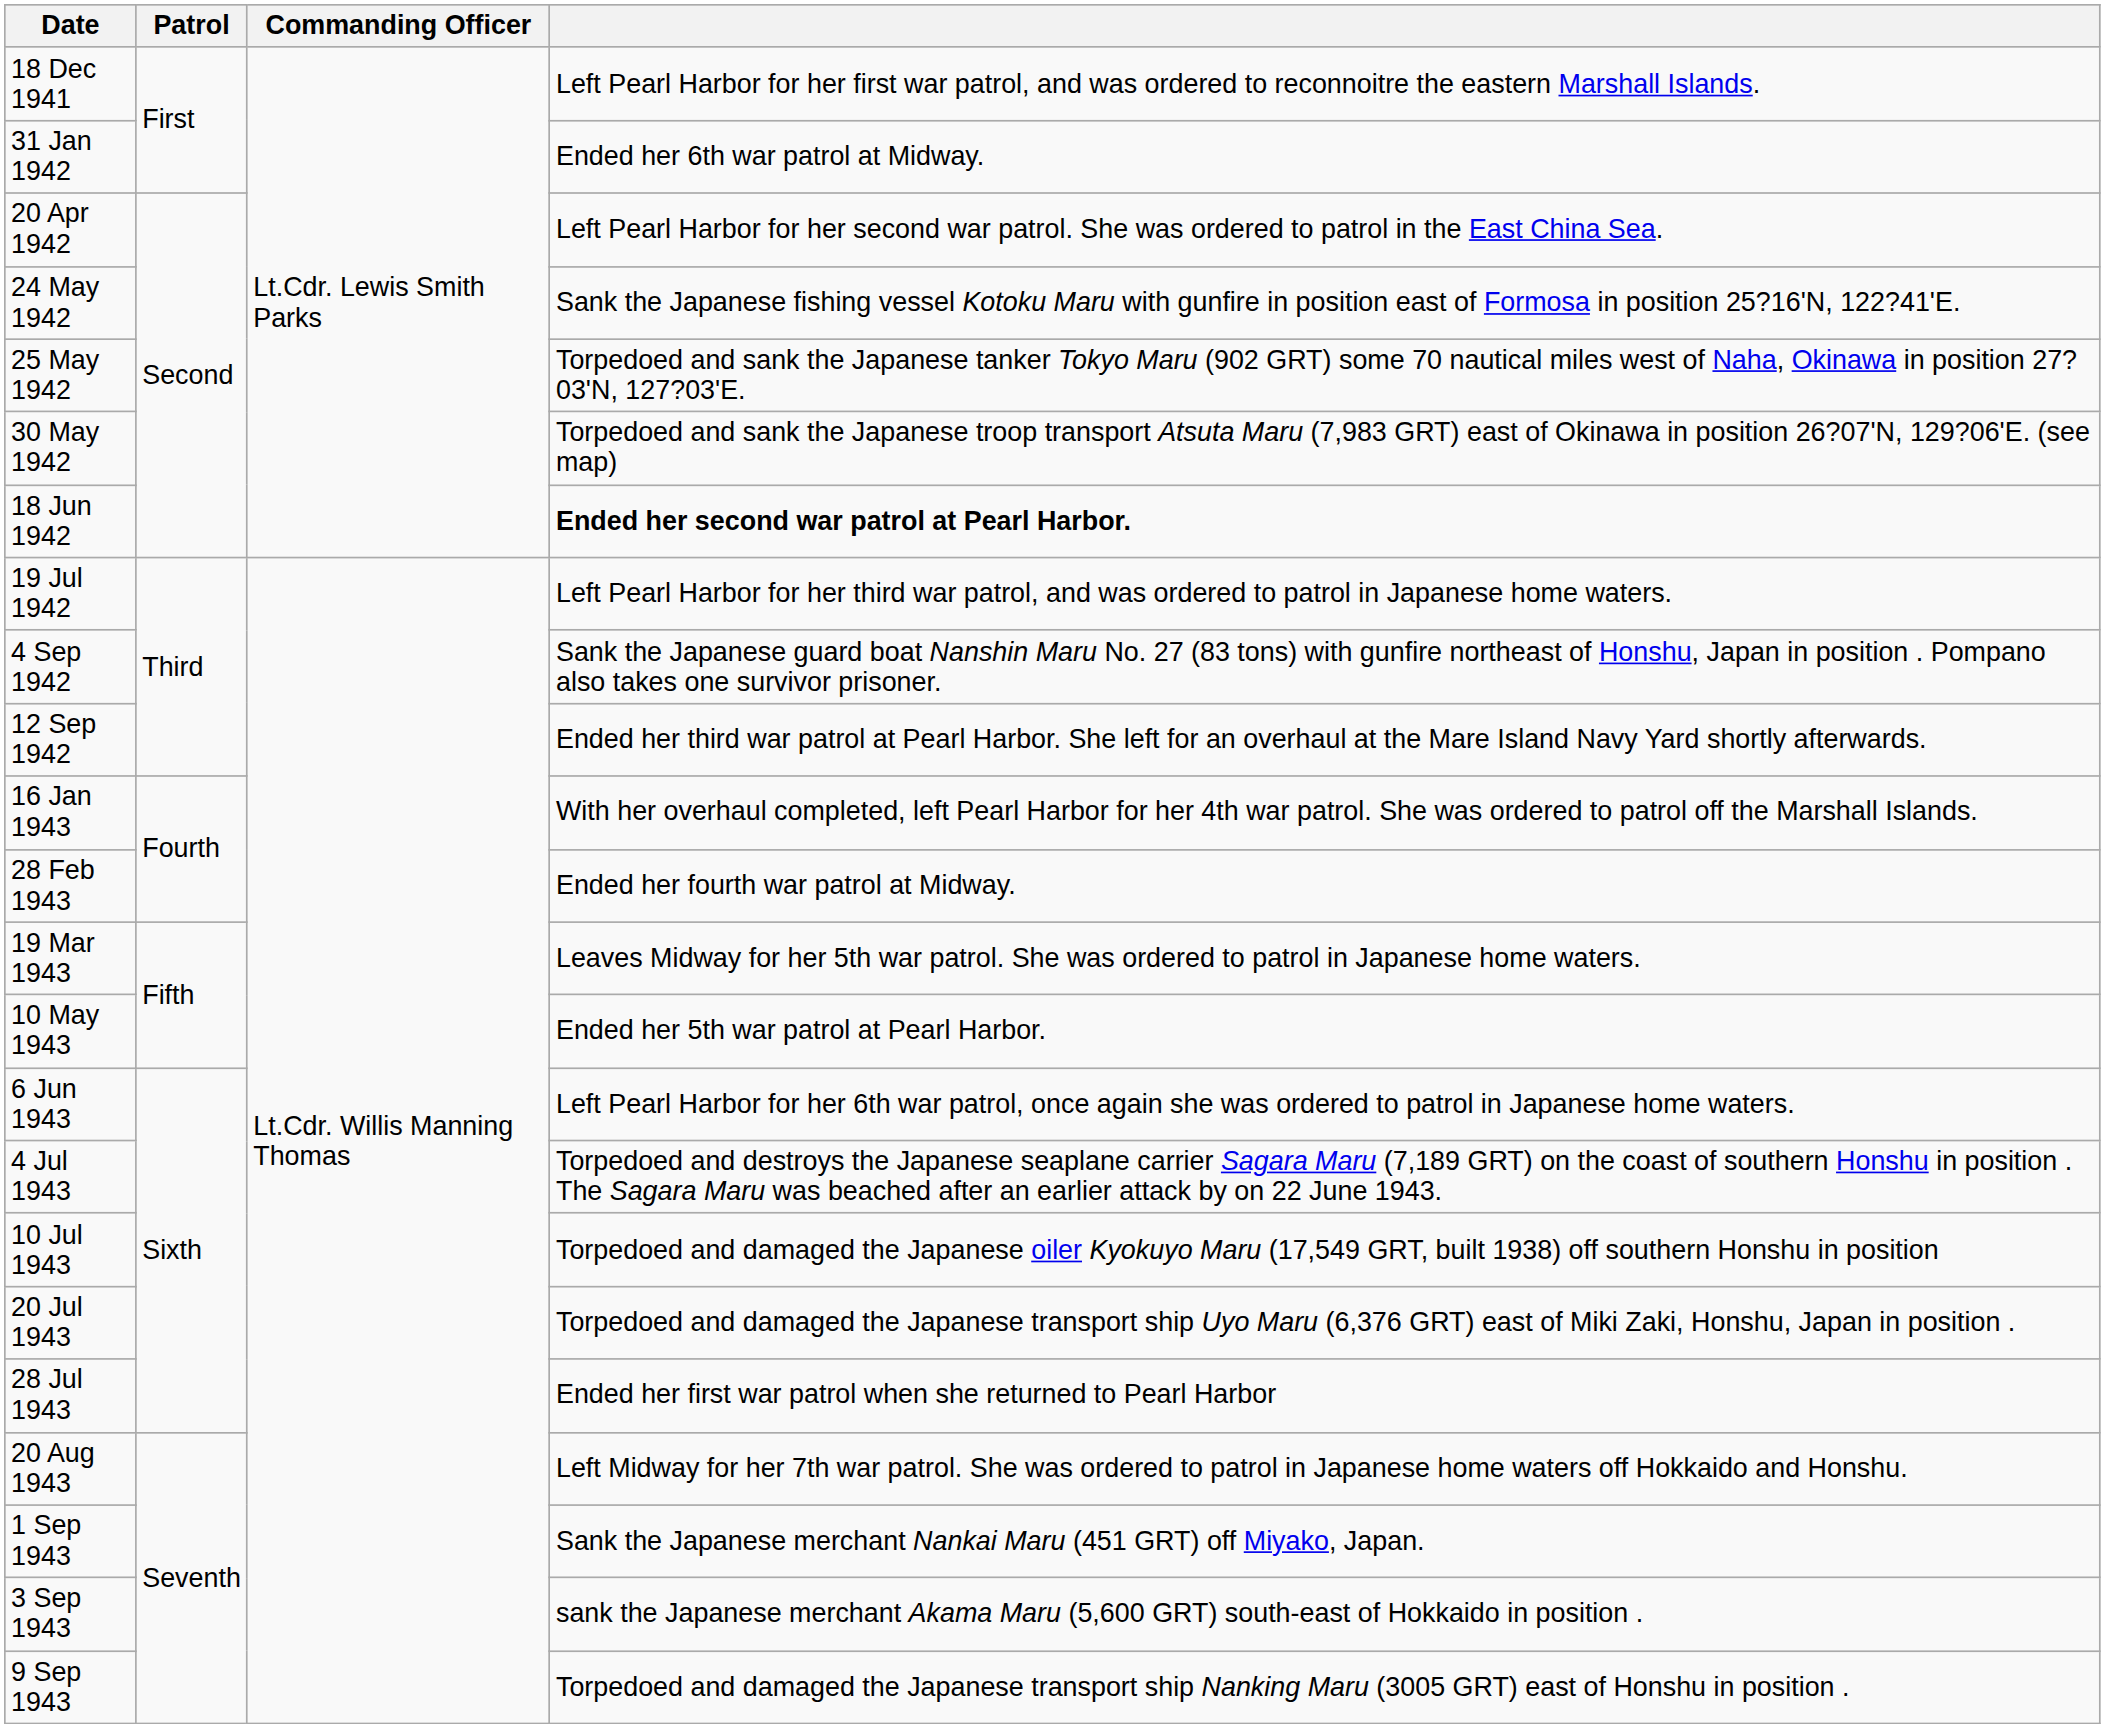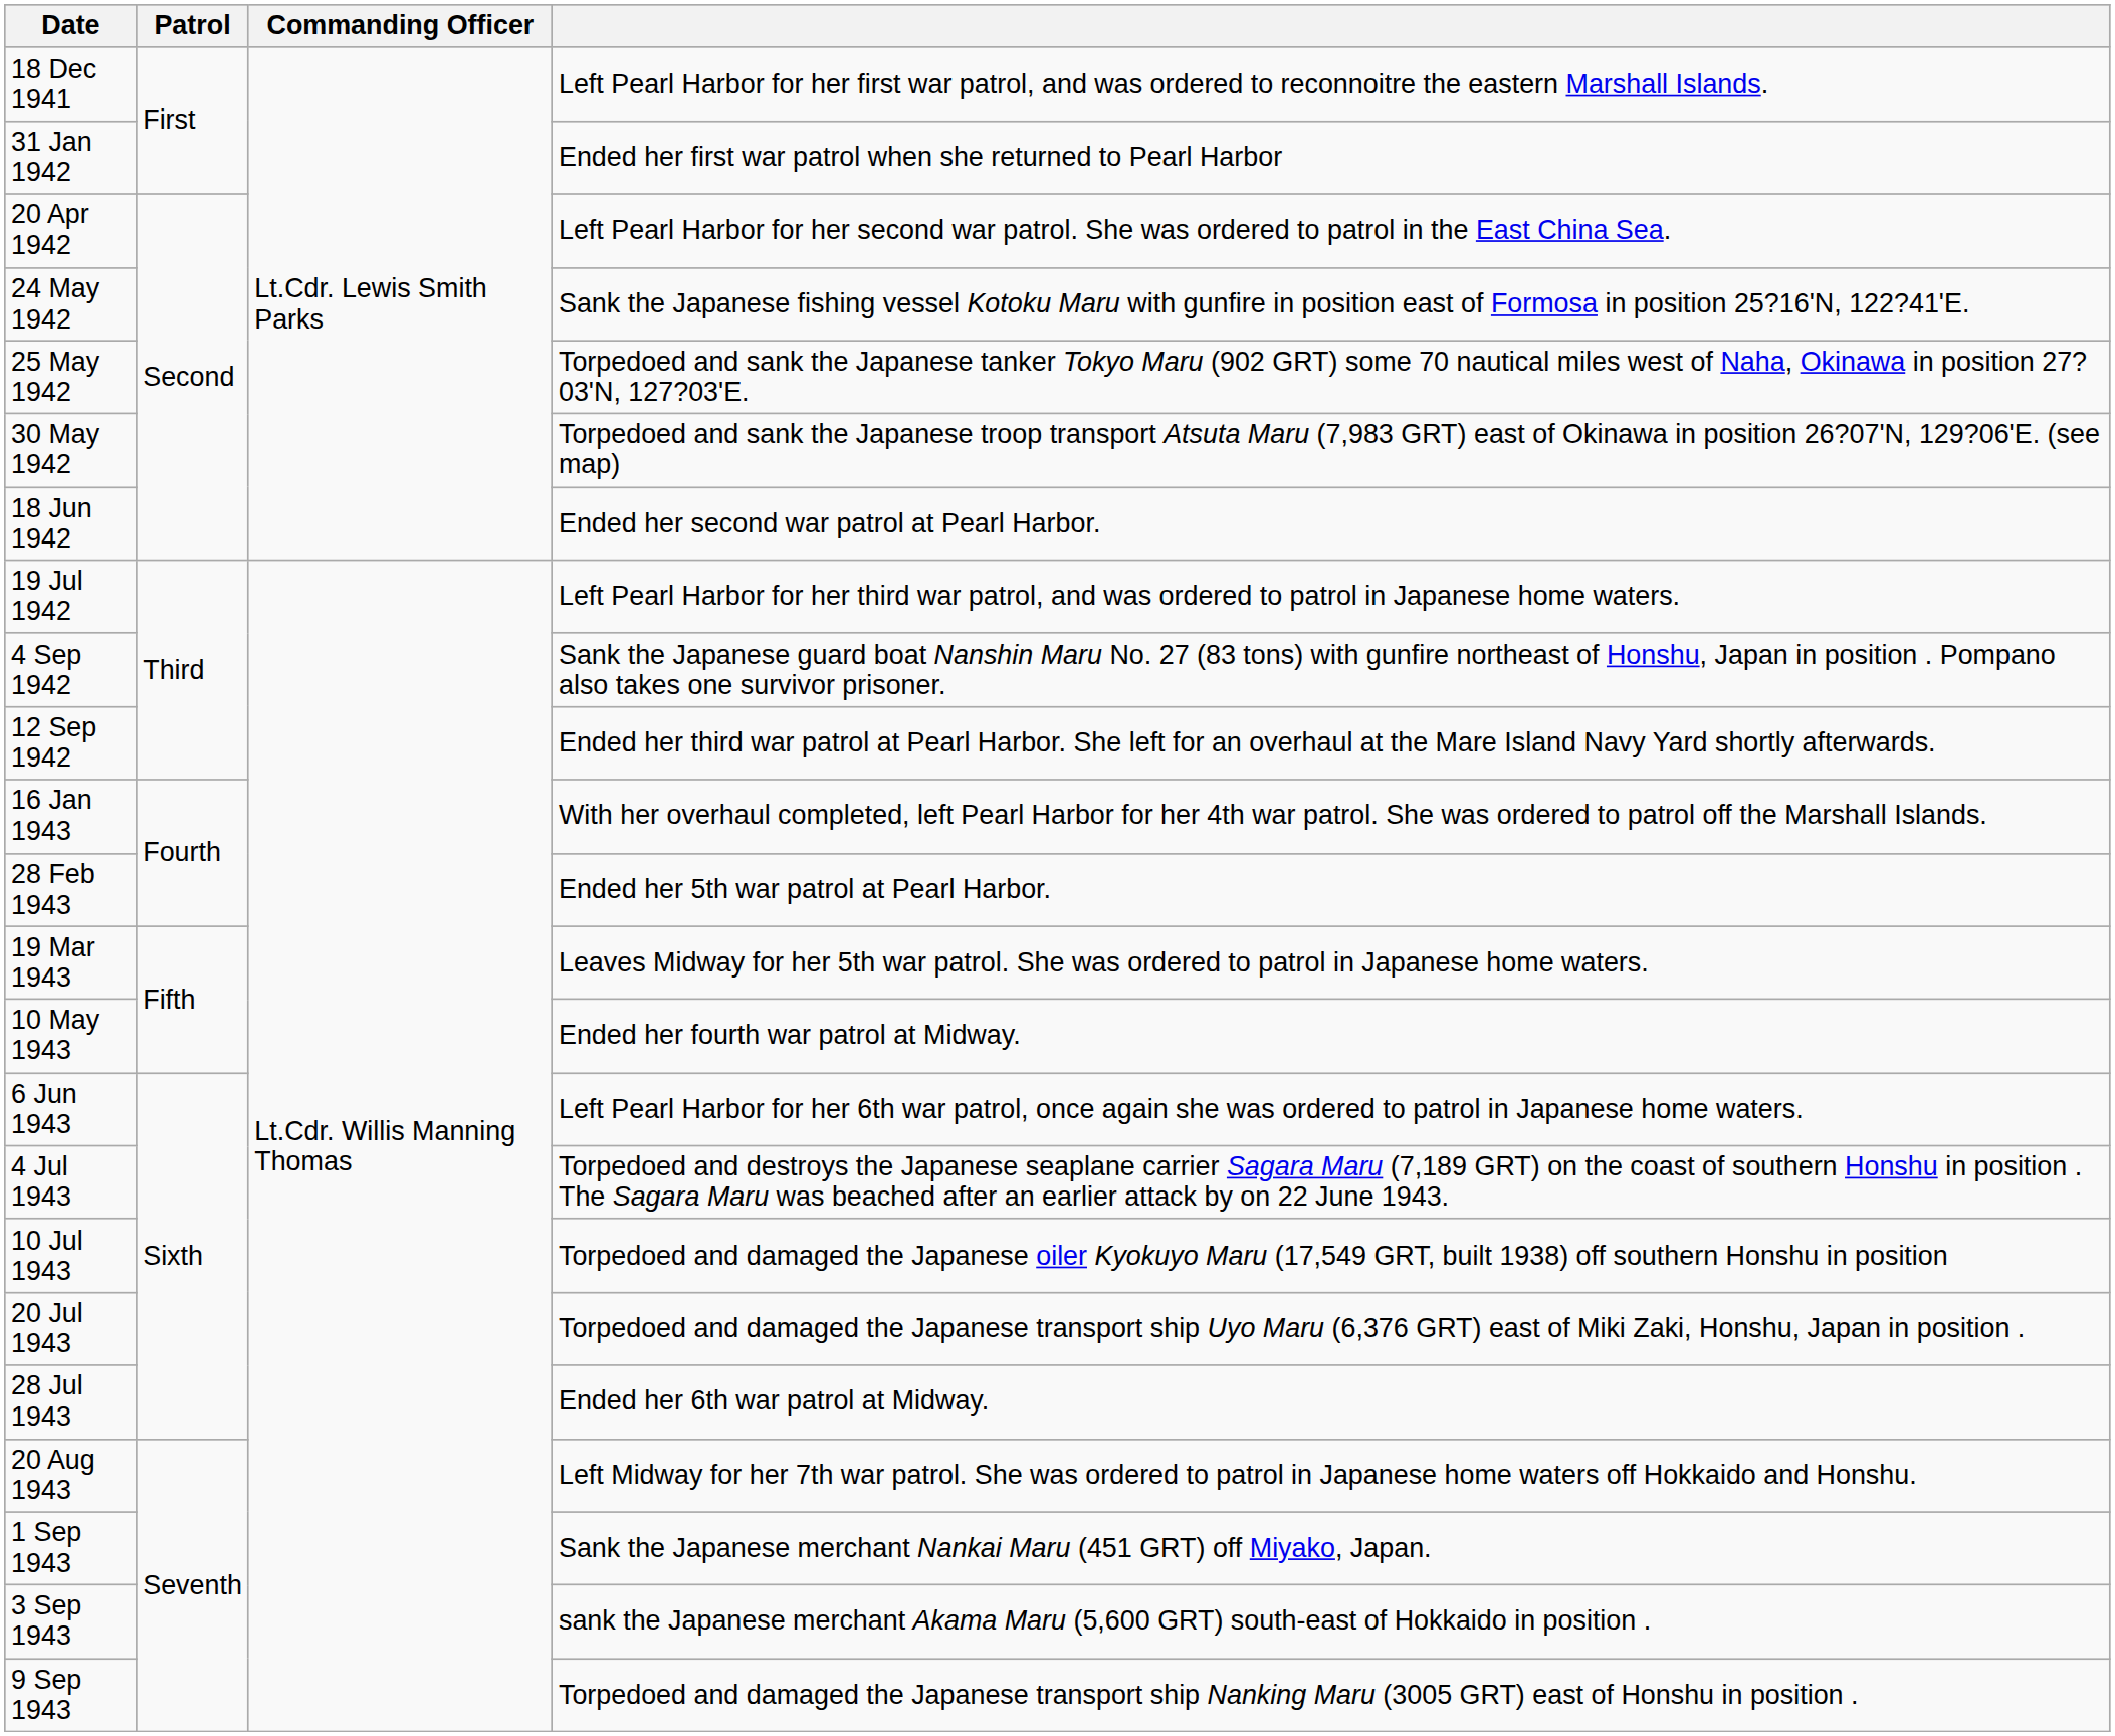 <table class="wikitable">
 <tr>
 <th>Date</th>
 <th>Patrol</th>
 <th>Commanding Officer</th>
 <th></th>
 </tr>
 <tr>
 <td>18 Dec 1941</td>
 <td rowspan=2>First</td>
 <td rowspan=7>Lt.Cdr. Lewis Smith Parks</td>
 <td>Left Pearl Harbor for her first war patrol, and was ordered to reconnoitre the eastern <a href='#'>Marshall Islands</a>.</td>
 </tr>
 <tr>
 <td>31 Jan 1942</td>
-<td>Ended her 6th war patrol at Midway.</td>
+<td>Ended her first war patrol when she returned to Pearl Harbor</td>
 </tr>
 <tr>
 <td>20 Apr 1942</td>
 <td rowspan=5>Second</td>
 <td>Left Pearl Harbor for her second war patrol. She was ordered to patrol in the <a href='#'>East China Sea</a>.</td>
 </tr>
 <tr>
 <td>24 May 1942</td>
 <td>Sank the Japanese fishing vessel <em>Kotoku Maru</em> with gunfire in position east of <a href='#'>Formosa</a> in position 25?16'N, 122?41'E.</td>
 </tr>
 <tr>
 <td>25 May 1942</td>
 <td>Torpedoed and sank the Japanese tanker <em>Tokyo Maru</em> (902 GRT) some 70 nautical miles west of <a href='#'>Naha</a>, <a href='#'>Okinawa</a> in position 27?03'N, 127?03'E.</td>
 </tr>
 <tr>
 <td>30 May 1942</td>
 <td>Torpedoed and sank the Japanese troop transport <em>Atsuta Maru</em> (7,983 GRT) east of Okinawa in position 26?07'N, 129?06'E. (see map)</td>
 </tr>
 <tr>
 <td>18 Jun 1942</td>
-<td><strong>Ended her second war patrol at Pearl Harbor.</strong></td>
+<td>Ended her second war patrol at Pearl Harbor.</td>
 </tr>
 <tr>
 <td>19 Jul 1942</td>
 <td rowspan=3>Third</td>
 <td rowspan=16>Lt.Cdr. Willis Manning Thomas</td>
 <td>Left Pearl Harbor for her third war patrol, and was ordered to patrol in Japanese home waters.</td>
 </tr>
 <tr>
 <td>4 Sep 1942</td>
 <td>Sank the Japanese guard boat <em>Nanshin Maru</em> No. 27 (83 tons) with gunfire northeast of <a href='#'>Honshu</a>, Japan in position . Pompano also takes one survivor prisoner.</td>
 </tr>
 <tr>
 <td>12 Sep 1942</td>
 <td>Ended her third war patrol at Pearl Harbor. She left for an overhaul at the Mare Island Navy Yard shortly afterwards.</td>
 </tr>
 <tr>
 <td>16 Jan 1943</td>
 <td rowspan=2>Fourth</td>
 <td>With her overhaul completed, left Pearl Harbor for her 4th war patrol. She was ordered to patrol off the Marshall Islands.</td>
 </tr>
 <tr>
 <td>28 Feb 1943</td>
-<td>Ended her fourth war patrol at Midway.</td>
+<td>Ended her 5th war patrol at Pearl Harbor.</td>
 </tr>
 <tr>
 <td>19 Mar 1943</td>
 <td rowspan=2>Fifth</td>
 <td>Leaves Midway for her 5th war patrol. She was ordered to patrol in Japanese home waters.</td>
 </tr>
 <tr>
 <td>10 May 1943</td>
-<td>Ended her 5th war patrol at Pearl Harbor.</td>
+<td>Ended her fourth war patrol at Midway.</td>
 </tr>
 <tr>
 <td>6 Jun 1943</td>
 <td rowspan=5>Sixth</td>
 <td>Left Pearl Harbor for her 6th war patrol, once again she was ordered to patrol in Japanese home waters.</td>
 </tr>
 <tr>
 <td>4 Jul 1943</td>
 <td>Torpedoed and destroys the Japanese seaplane carrier <em><a href='#'>Sagara Maru</a></em> (7,189 GRT) on the coast of southern <a href='#'>Honshu</a> in position . The <em>Sagara Maru</em> was beached after an earlier attack by  on 22 June 1943.</td>
 </tr>
 <tr>
 <td>10 Jul 1943</td>
 <td>Torpedoed and damaged the Japanese <a href='#'>oiler</a> <em>Kyokuyo Maru</em> (17,549 GRT, built 1938) off southern Honshu in position </td>
 </tr>
 <tr>
 <td>20 Jul 1943</td>
 <td>Torpedoed and damaged the Japanese transport ship <em>Uyo Maru</em> (6,376 GRT) east of Miki Zaki, Honshu, Japan in position .</td>
 </tr>
 <tr>
 <td>28 Jul 1943</td>
-<td>Ended her first war patrol when she returned to Pearl Harbor</td>
+<td>Ended her 6th war patrol at Midway.</td>
 </tr>
 <tr>
 <td>20 Aug 1943</td>
 <td rowspan=4>Seventh</td>
 <td>Left Midway for her 7th war patrol. She was ordered to patrol in Japanese home waters off Hokkaido and Honshu.</td>
 </tr>
 <tr>
 <td>1 Sep 1943</td>
 <td>Sank the Japanese merchant <em>Nankai Maru</em> (451 GRT) off <a href='#'>Miyako</a>, Japan.</td>
 </tr>
 <tr>
 <td>3 Sep 1943</td>
 <td>sank the Japanese merchant <em>Akama Maru</em> (5,600 GRT) south-east of Hokkaido in position .</td>
 </tr>
 <tr>
 <td>9 Sep 1943</td>
 <td>Torpedoed and damaged the Japanese transport ship <em>Nanking Maru</em> (3005 GRT) east of Honshu in position .</td>
 </tr>
 </table>
